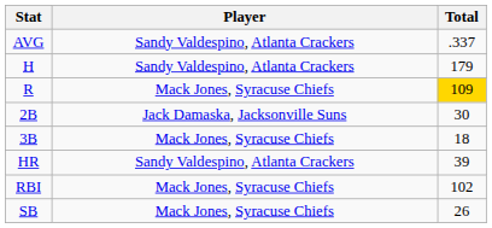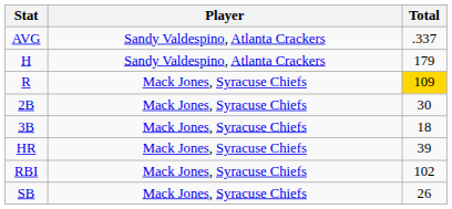 <table class="wikitable" width="40%" style="text-align:center;">
 <tr>
 <th width="5%">Stat</th>
 <th width="60%">Player</th>
 <th width="5%">Total</th>
 </tr>
 <tr>
 <td><a href='#'>AVG</a></td>
 <td><a href='#'>Sandy Valdespino</a>, <a href='#'>Atlanta Crackers</a></td>
 <td>.337</td>
 </tr>
 <tr>
 <td><a href='#'>H</a></td>
 <td><a href='#'>Sandy Valdespino</a>, <a href='#'>Atlanta Crackers</a></td>
 <td>179</td>
 </tr>
 <tr>
 <td><a href='#'>R</a></td>
 <td><a href='#'>Mack Jones</a>, <a href='#'>Syracuse Chiefs</a></td>
 <td style="background: gold;">109</td>
 </tr>
 <tr>
 <td><a href='#'>2B</a></td>
-<td><a href='#'>Jack Damaska</a>, <a href='#'>Jacksonville Suns</a></td>
+<td><a href='#'>Mack Jones</a>, <a href='#'>Syracuse Chiefs</a></td>
 <td>30</td>
 </tr>
 <tr>
 <td><a href='#'>3B</a></td>
 <td><a href='#'>Mack Jones</a>, <a href='#'>Syracuse Chiefs</a></td>
 <td>18</td>
 </tr>
 <tr>
 <td><a href='#'>HR</a></td>
-<td><a href='#'>Sandy Valdespino</a>, <a href='#'>Atlanta Crackers</a></td>
+<td><a href='#'>Mack Jones</a>, <a href='#'>Syracuse Chiefs</a></td>
 <td>39</td>
 </tr>
 <tr>
 <td><a href='#'>RBI</a></td>
 <td><a href='#'>Mack Jones</a>, <a href='#'>Syracuse Chiefs</a></td>
 <td>102</td>
 </tr>
 <tr>
 <td><a href='#'>SB</a></td>
 <td><a href='#'>Mack Jones</a>, <a href='#'>Syracuse Chiefs</a></td>
 <td>26</td>
 </tr>
 </table>
